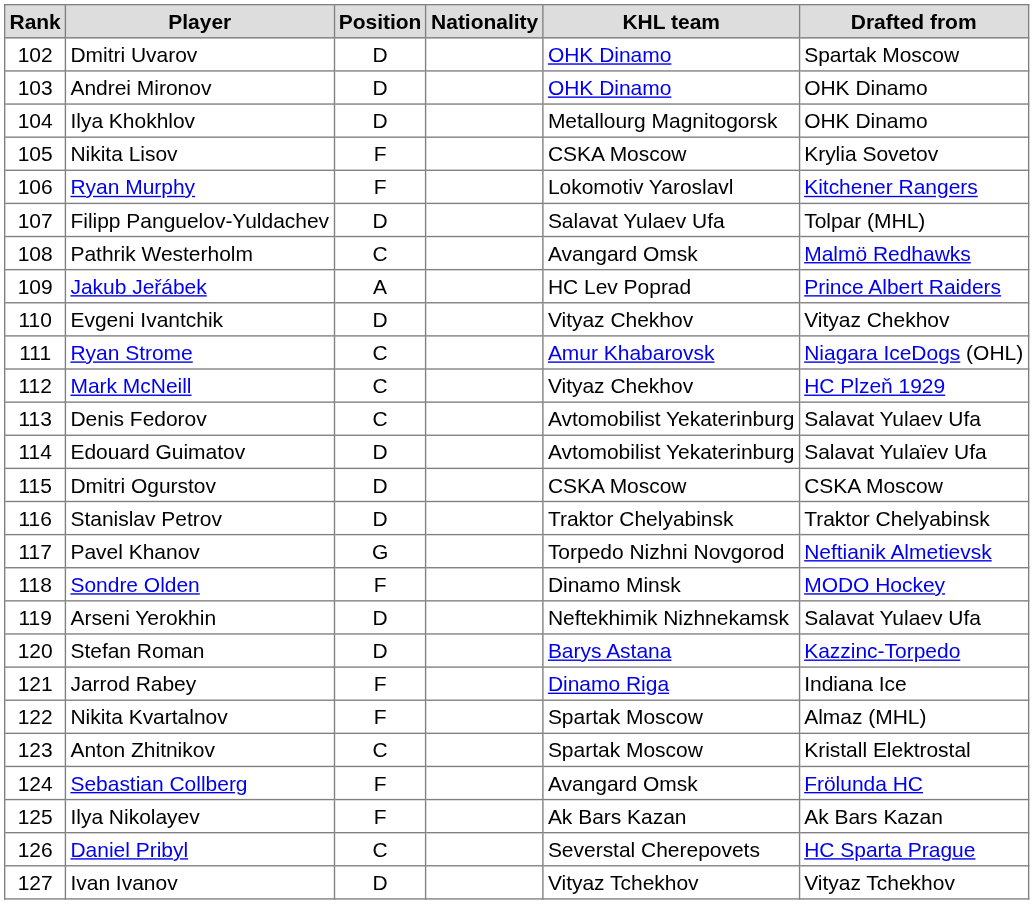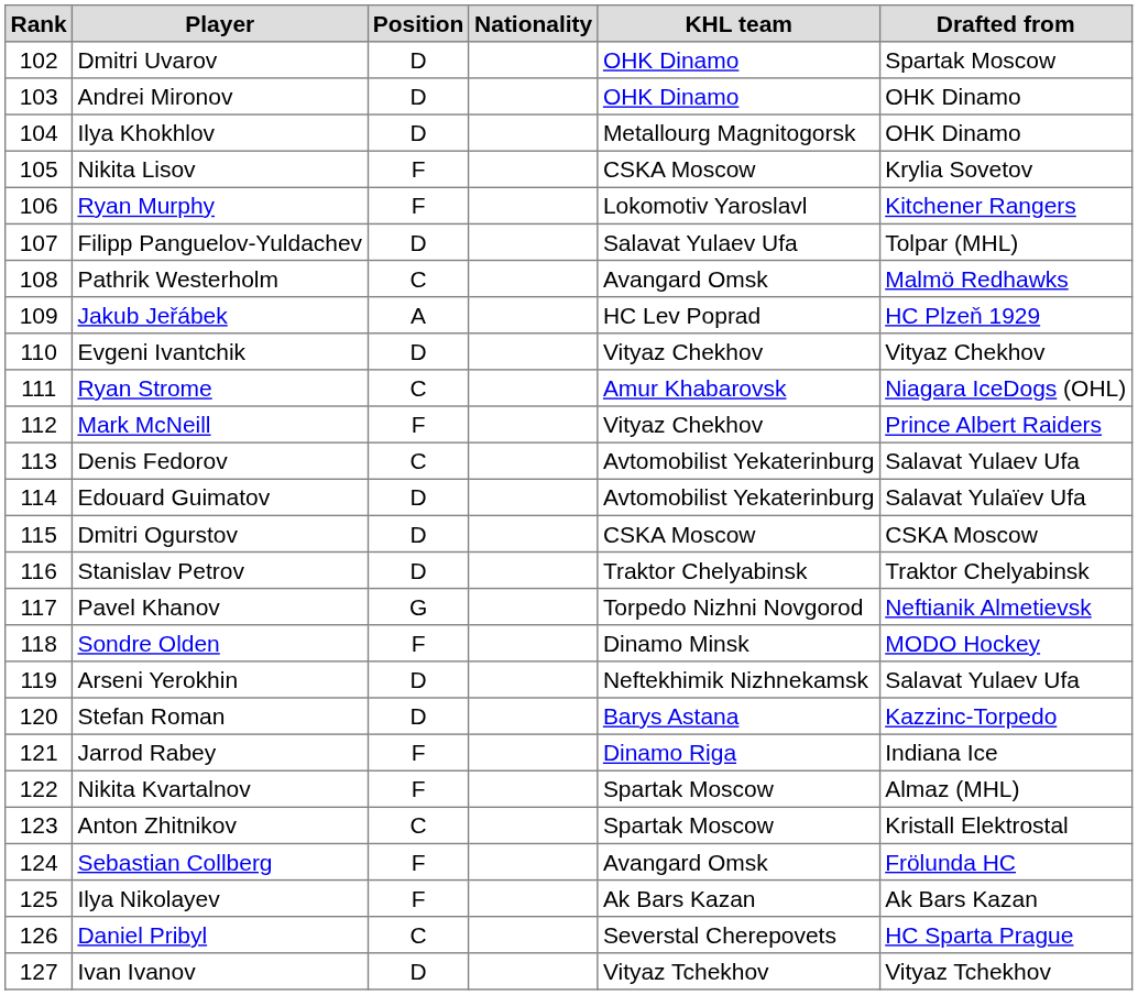 <table cellpadding="3" cellspacing="0" border="1" style="font-size: 95%; text-align: left; border: gray solid 1px; border-collapse: collapse;">
 <tr bgcolor="#dddddd" align="center">
 <th>Rank</th>
 <th>Player</th>
 <th>Position</th>
 <th>Nationality</th>
 <th>KHL team</th>
 <th>Drafted from</th>
 </tr>
 <tr>
 <td align="center">102</td>
 <td>Dmitri Uvarov</td>
 <td align="center">D</td>
 <td></td>
 <td><a href='#'>OHK Dinamo</a></td>
 <td>Spartak Moscow</td>
 </tr>
 <tr>
 <td align="center">103</td>
 <td>Andrei Mironov</td>
 <td align="center">D</td>
 <td></td>
 <td><a href='#'>OHK Dinamo</a></td>
 <td>OHK Dinamo</td>
 </tr>
 <tr>
 <td align="center">104</td>
 <td>Ilya Khokhlov</td>
 <td align="center">D</td>
 <td></td>
 <td>Metallourg Magnitogorsk</td>
 <td>OHK Dinamo</td>
 </tr>
 <tr>
 <td align="center">105</td>
 <td>Nikita Lisov</td>
 <td align="center">F</td>
 <td></td>
 <td>CSKA Moscow</td>
 <td>Krylia Sovetov</td>
 </tr>
 <tr>
 <td align="center">106</td>
 <td><a href='#'>Ryan Murphy</a></td>
 <td align="center">F</td>
 <td></td>
 <td>Lokomotiv Yaroslavl</td>
 <td><a href='#'>Kitchener Rangers</a></td>
 </tr>
 <tr>
 <td align="center">107</td>
 <td>Filipp Panguelov-Yuldachev</td>
 <td align="center">D</td>
 <td></td>
 <td>Salavat Yulaev Ufa</td>
 <td>Tolpar (MHL)</td>
 </tr>
 <tr>
 <td align="center">108</td>
 <td>Pathrik Westerholm</td>
 <td align="center">C</td>
 <td></td>
 <td>Avangard Omsk</td>
 <td><a href='#'>Malmö Redhawks</a></td>
 </tr>
 <tr>
 <td align="center">109</td>
 <td><a href='#'>Jakub Jeřábek</a></td>
 <td align="center">A</td>
 <td></td>
 <td>HC Lev Poprad</td>
-<td><a href='#'>Prince Albert Raiders</a></td>
+<td><a href='#'>HC Plzeň 1929</a></td>
 </tr>
 <tr>
 <td align="center">110</td>
 <td>Evgeni Ivantchik</td>
 <td align="center">D</td>
 <td></td>
 <td>Vityaz Chekhov</td>
 <td>Vityaz Chekhov</td>
 </tr>
 <tr>
 <td align="center">111</td>
 <td><a href='#'>Ryan Strome</a></td>
 <td align="center">C</td>
 <td></td>
 <td><a href='#'>Amur Khabarovsk</a></td>
 <td><a href='#'>Niagara IceDogs</a> (OHL)</td>
 </tr>
 <tr>
 <td align="center">112</td>
 <td><a href='#'>Mark McNeill</a></td>
-<td align="center">C</td>
+<td align="center">F</td>
 <td></td>
 <td>Vityaz Chekhov</td>
-<td><a href='#'>HC Plzeň 1929</a></td>
+<td><a href='#'>Prince Albert Raiders</a></td>
 </tr>
 <tr>
 <td align="center">113</td>
 <td>Denis Fedorov</td>
 <td align="center">C</td>
 <td></td>
 <td>Avtomobilist Yekaterinburg</td>
 <td>Salavat Yulaev Ufa</td>
 </tr>
 <tr>
 <td align="center">114</td>
 <td>Edouard Guimatov</td>
 <td align="center">D</td>
 <td></td>
 <td>Avtomobilist Yekaterinburg</td>
 <td>Salavat Yulaïev Ufa</td>
 </tr>
 <tr>
 <td align="center">115</td>
 <td>Dmitri Ogurstov</td>
 <td align="center">D</td>
 <td></td>
 <td>CSKA Moscow</td>
 <td>CSKA Moscow</td>
 </tr>
 <tr>
 <td align="center">116</td>
 <td>Stanislav Petrov</td>
 <td align="center">D</td>
 <td></td>
 <td>Traktor Chelyabinsk</td>
 <td>Traktor Chelyabinsk</td>
 </tr>
 <tr>
 <td align="center">117</td>
 <td>Pavel Khanov</td>
 <td align="center">G</td>
 <td></td>
 <td>Torpedo Nizhni Novgorod</td>
 <td><a href='#'>Neftianik Almetievsk</a></td>
 </tr>
 <tr>
 <td align="center">118</td>
 <td><a href='#'>Sondre Olden</a></td>
 <td align="center">F</td>
 <td></td>
 <td>Dinamo Minsk</td>
 <td><a href='#'>MODO Hockey</a></td>
 </tr>
 <tr>
 <td align="center">119</td>
 <td>Arseni Yerokhin</td>
 <td align="center">D</td>
 <td></td>
 <td>Neftekhimik Nizhnekamsk</td>
 <td>Salavat Yulaev Ufa</td>
 </tr>
 <tr>
 <td align="center">120</td>
 <td>Stefan Roman</td>
 <td align="center">D</td>
 <td></td>
 <td><a href='#'>Barys Astana</a></td>
 <td><a href='#'>Kazzinc-Torpedo</a></td>
 </tr>
 <tr>
 <td align="center">121</td>
 <td>Jarrod Rabey</td>
 <td align="center">F</td>
 <td></td>
 <td><a href='#'>Dinamo Riga</a></td>
 <td>Indiana Ice</td>
 </tr>
 <tr>
 <td align="center">122</td>
 <td>Nikita Kvartalnov</td>
 <td align="center">F</td>
 <td></td>
 <td>Spartak Moscow</td>
 <td>Almaz (MHL)</td>
 </tr>
 <tr>
 <td align="center">123</td>
 <td>Anton Zhitnikov</td>
 <td align="center">C</td>
 <td></td>
 <td>Spartak Moscow</td>
 <td>Kristall Elektrostal</td>
 </tr>
 <tr>
 <td align="center">124</td>
 <td><a href='#'>Sebastian Collberg</a></td>
 <td align="center">F</td>
 <td></td>
 <td>Avangard Omsk</td>
 <td><a href='#'>Frölunda HC</a></td>
 </tr>
 <tr>
 <td align="center">125</td>
 <td>Ilya Nikolayev</td>
 <td align="center">F</td>
 <td></td>
 <td>Ak Bars Kazan</td>
 <td>Ak Bars Kazan</td>
 </tr>
 <tr>
 <td align="center">126</td>
 <td><a href='#'>Daniel Pribyl</a></td>
 <td align="center">C</td>
 <td></td>
 <td>Severstal Cherepovets</td>
 <td><a href='#'>HC Sparta Prague</a></td>
 </tr>
 <tr>
 <td align="center">127</td>
 <td>Ivan Ivanov</td>
 <td align="center">D</td>
 <td></td>
 <td>Vityaz Tchekhov</td>
 <td>Vityaz Tchekhov</td>
 </tr>
 </table>
